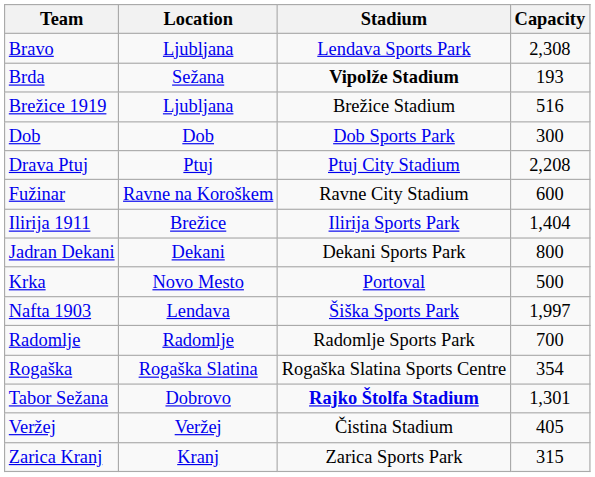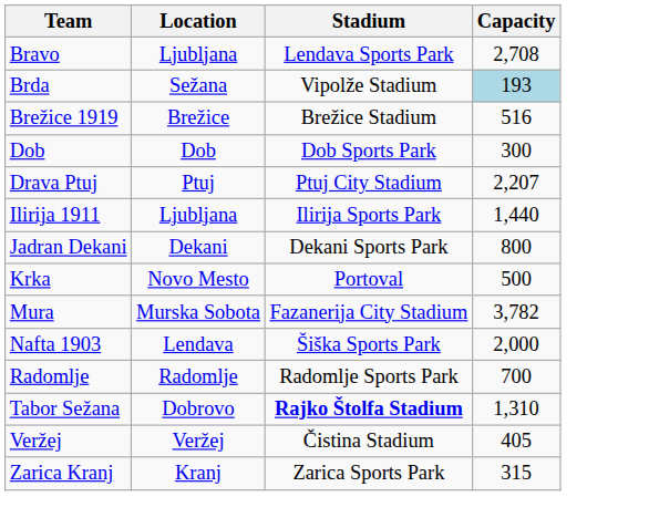 <table class="wikitable sortable" style="text-align: center">
 <tr>
 <th>Team</th>
 <th>Location</th>
 <th>Stadium</th>
 <th>Capacity</th>
 </tr>
 <tr>
 <td style="text-align:left;"><a href='#'>Bravo</a></td>
 <td><a href='#'>Ljubljana</a></td>
 <td><a href='#'>Lendava Sports Park</a></td>
-<td>2,308</td>
+<td>2,708</td>
 </tr>
 <tr>
 <td style="text-align:left;"><a href='#'>Brda</a></td>
 <td><a href='#'>Sežana</a></td>
-<td><strong>Vipolže Stadium</strong></td>
-<td>193</td>
+<td>Vipolže Stadium</td>
+<td style="background: lightblue;">193</td>
 </tr>
 <tr>
 <td style="text-align:left;"><a href='#'>Brežice 1919</a></td>
-<td><a href='#'>Ljubljana</a></td>
+<td><a href='#'>Brežice</a></td>
 <td>Brežice Stadium</td>
 <td>516</td>
 </tr>
 <tr>
 <td style="text-align:left;"><a href='#'>Dob</a></td>
 <td><a href='#'>Dob</a></td>
 <td><a href='#'>Dob Sports Park</a></td>
 <td>300</td>
 </tr>
 <tr>
 <td style="text-align:left;"><a href='#'>Drava Ptuj</a></td>
 <td><a href='#'>Ptuj</a></td>
 <td><a href='#'>Ptuj City Stadium</a></td>
-<td>2,208</td>
-</tr>
-<tr>
-<td style="text-align:left;"><a href='#'>Fužinar</a></td>
-<td><a href='#'>Ravne na Koroškem</a></td>
-<td>Ravne City Stadium</td>
-<td>600</td>
+<td>2,207</td>
 </tr>
 <tr>
 <td style="text-align:left;"><a href='#'>Ilirija 1911</a></td>
-<td><a href='#'>Brežice</a></td>
+<td><a href='#'>Ljubljana</a></td>
 <td><a href='#'>Ilirija Sports Park</a></td>
-<td>1,404</td>
+<td>1,440</td>
 </tr>
 <tr>
 <td style="text-align:left;"><a href='#'>Jadran Dekani</a></td>
 <td><a href='#'>Dekani</a></td>
 <td>Dekani Sports Park</td>
 <td>800</td>
 </tr>
 <tr>
 <td style="text-align:left;"><a href='#'>Krka</a></td>
 <td><a href='#'>Novo Mesto</a></td>
 <td><a href='#'>Portoval</a></td>
 <td>500</td>
 </tr>
 <tr>
+<td style="text-align:left;"><a href='#'>Mura</a></td>
+<td><a href='#'>Murska Sobota</a></td>
+<td><a href='#'>Fazanerija City Stadium</a></td>
+<td>3,782</td>
+</tr>
+<tr>
 <td style="text-align:left;"><a href='#'>Nafta 1903</a></td>
 <td><a href='#'>Lendava</a></td>
 <td><a href='#'>Šiška Sports Park</a></td>
-<td>1,997</td>
+<td>2,000</td>
 </tr>
 <tr>
 <td style="text-align:left;"><a href='#'>Radomlje</a></td>
 <td><a href='#'>Radomlje</a></td>
 <td>Radomlje Sports Park</td>
 <td>700</td>
 </tr>
 <tr>
-<td style="text-align:left;"><a href='#'>Rogaška</a></td>
-<td><a href='#'>Rogaška Slatina</a></td>
-<td>Rogaška Slatina Sports Centre</td>
-<td>354</td>
-</tr>
-<tr>
 <td style="text-align:left;"><a href='#'>Tabor Sežana</a></td>
 <td><a href='#'>Dobrovo</a></td>
 <td><strong><a href='#'>Rajko Štolfa Stadium</a></strong></td>
-<td>1,301</td>
+<td>1,310</td>
 </tr>
 <tr>
 <td style="text-align:left;"><a href='#'>Veržej</a></td>
 <td><a href='#'>Veržej</a></td>
 <td>Čistina Stadium</td>
 <td>405</td>
 </tr>
 <tr>
 <td style="text-align:left;"><a href='#'>Zarica Kranj</a></td>
 <td><a href='#'>Kranj</a></td>
 <td>Zarica Sports Park</td>
 <td>315</td>
 </tr>
 </table>
